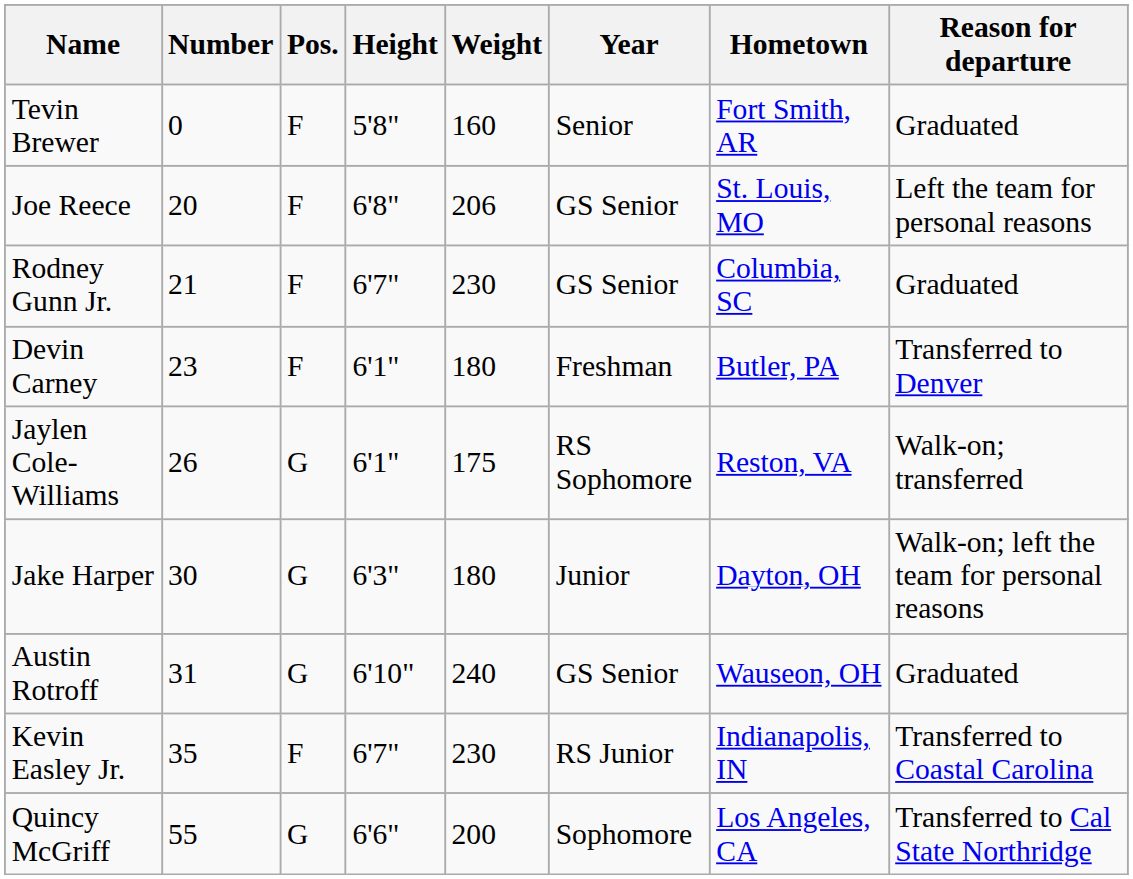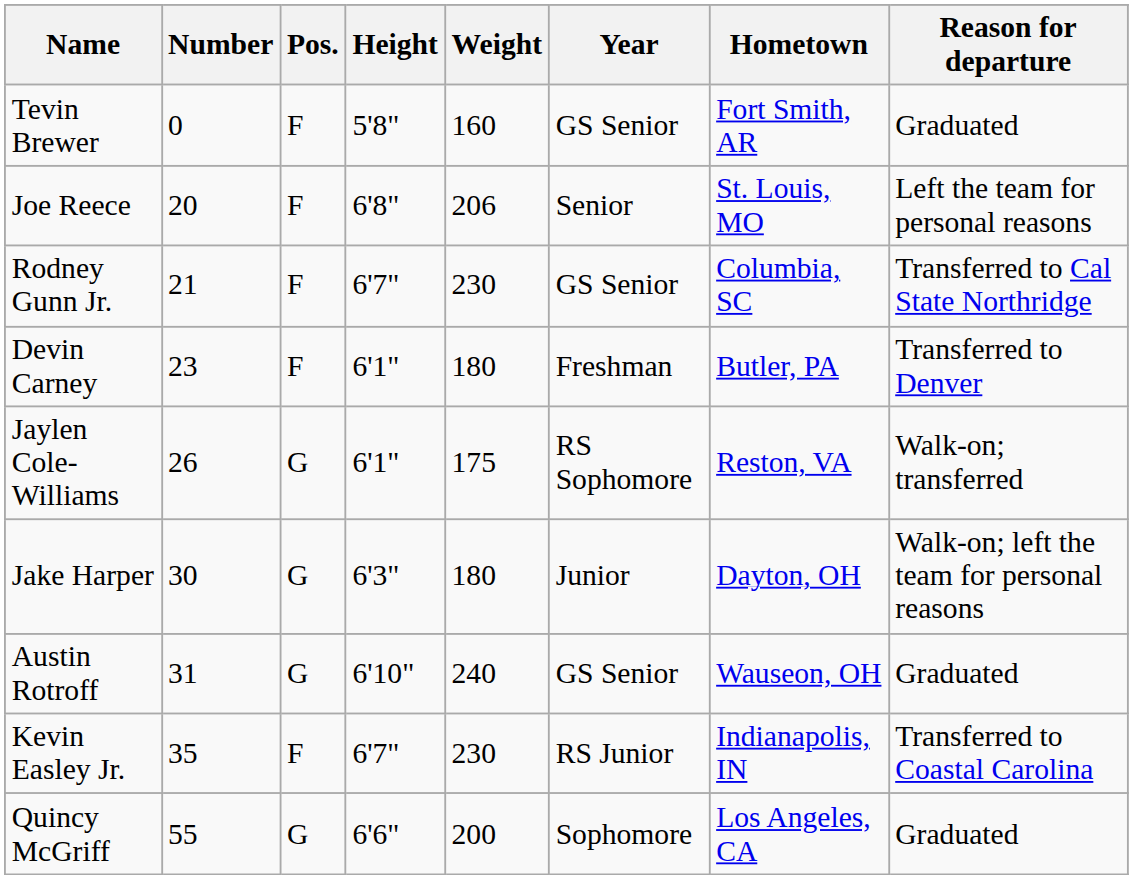 <table class="wikitable sortable" border="1">
 <tr>
 <th>Name</th>
 <th>Number</th>
 <th>Pos.</th>
 <th>Height</th>
 <th>Weight</th>
 <th>Year</th>
 <th>Hometown</th>
 <th class="unsortable">Reason for departure</th>
 </tr>
 <tr>
 <td>Tevin Brewer</td>
 <td>0</td>
 <td>F</td>
 <td>5'8"</td>
 <td>160</td>
-<td>Senior</td>
+<td>GS Senior</td>
 <td><a href='#'>Fort Smith, AR</a></td>
 <td>Graduated</td>
 </tr>
 <tr>
 <td>Joe Reece</td>
 <td>20</td>
 <td>F</td>
 <td>6'8"</td>
 <td>206</td>
-<td>GS Senior</td>
+<td>Senior</td>
 <td><a href='#'>St. Louis, MO</a></td>
 <td>Left the team for personal reasons</td>
 </tr>
 <tr>
 <td>Rodney Gunn Jr.</td>
 <td>21</td>
 <td>F</td>
 <td>6'7"</td>
 <td>230</td>
 <td>GS Senior</td>
 <td><a href='#'>Columbia, SC</a></td>
-<td>Graduated</td>
+<td>Transferred to <a href='#'>Cal State Northridge</a></td>
 </tr>
 <tr>
 <td>Devin Carney</td>
 <td>23</td>
 <td>F</td>
 <td>6'1"</td>
 <td>180</td>
 <td>Freshman</td>
 <td><a href='#'>Butler, PA</a></td>
 <td>Transferred to <a href='#'>Denver</a></td>
 </tr>
 <tr>
 <td>Jaylen Cole-Williams</td>
 <td>26</td>
 <td>G</td>
 <td>6'1"</td>
 <td>175</td>
 <td>RS Sophomore</td>
 <td><a href='#'>Reston, VA</a></td>
 <td>Walk-on; transferred</td>
 </tr>
 <tr>
 <td>Jake Harper</td>
 <td>30</td>
 <td>G</td>
 <td>6'3"</td>
 <td>180</td>
 <td>Junior</td>
 <td><a href='#'>Dayton, OH</a></td>
 <td>Walk-on; left the team for personal reasons</td>
 </tr>
 <tr>
 <td>Austin Rotroff</td>
 <td>31</td>
 <td>G</td>
 <td>6'10"</td>
 <td>240</td>
 <td>GS Senior</td>
 <td><a href='#'>Wauseon, OH</a></td>
 <td>Graduated</td>
 </tr>
 <tr>
 <td>Kevin Easley Jr.</td>
 <td>35</td>
 <td>F</td>
 <td>6'7"</td>
 <td>230</td>
 <td>RS Junior</td>
 <td><a href='#'>Indianapolis, IN</a></td>
 <td>Transferred to <a href='#'>Coastal Carolina</a></td>
 </tr>
 <tr>
 <td>Quincy McGriff</td>
 <td>55</td>
 <td>G</td>
 <td>6'6"</td>
 <td>200</td>
 <td>Sophomore</td>
 <td><a href='#'>Los Angeles, CA</a></td>
-<td>Transferred to <a href='#'>Cal State Northridge</a></td>
+<td>Graduated</td>
 </tr>
 </table>
